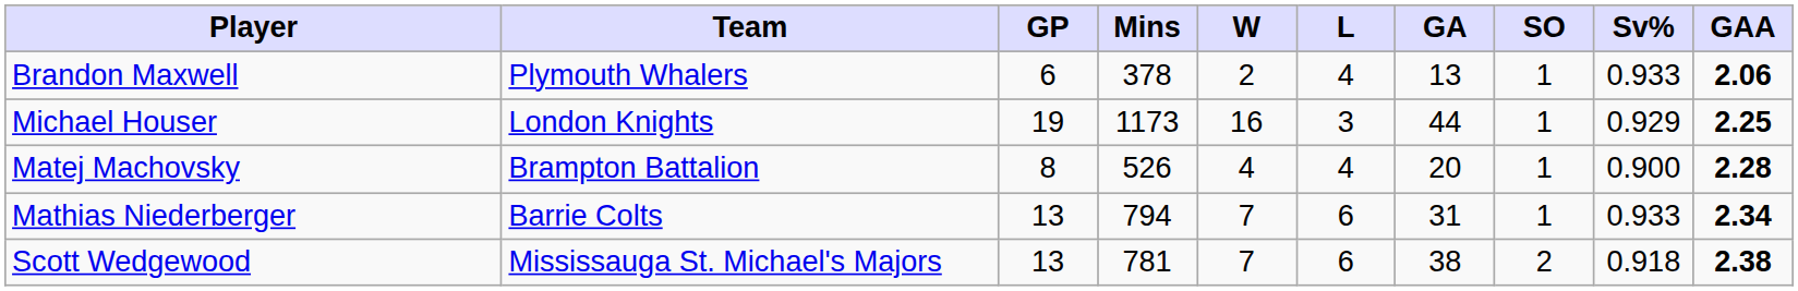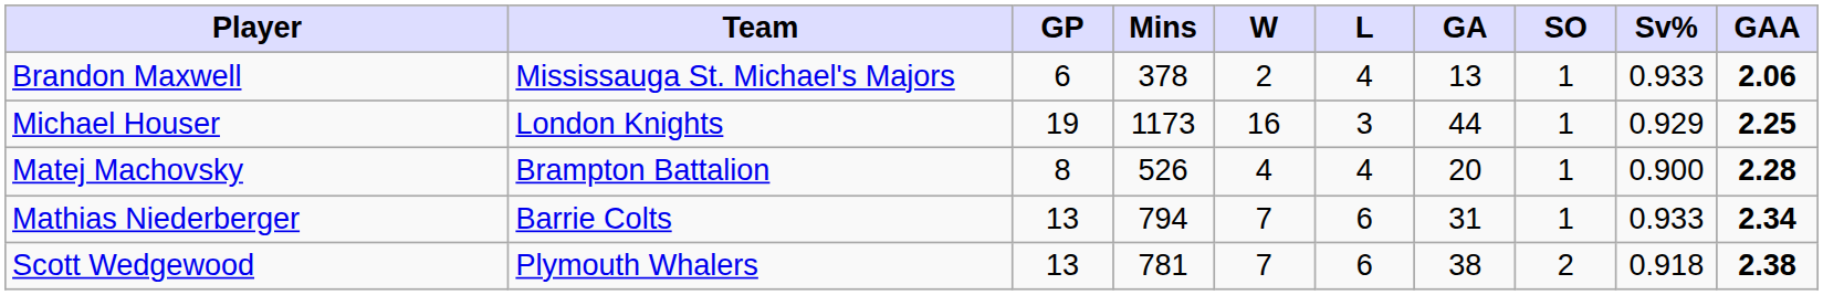 <table class="wikitable" style="text-align:center">
 <tr>
 <th style="background:#ddf; width:25%;">Player</th>
 <th style="background:#ddf; width:25%;">Team</th>
 <th style="background:#ddf; width:5%;">GP</th>
 <th style="background:#ddf; width:5%;">Mins</th>
 <th style="background:#ddf; width:5%;">W</th>
 <th style="background:#ddf; width:5%;">L</th>
 <th style="background:#ddf; width:5%;">GA</th>
 <th style="background:#ddf; width:5%;">SO</th>
 <th style="background:#ddf; width:5%;">Sv%</th>
 <th style="background:#ddf; width:5%;">GAA</th>
 </tr>
 <tr>
 <td align=left><a href='#'>Brandon Maxwell</a></td>
-<td align=left><a href='#'>Plymouth Whalers</a></td>
+<td align=left><a href='#'>Mississauga St. Michael's Majors</a></td>
 <td>6</td>
 <td>378</td>
 <td>2</td>
 <td>4</td>
 <td>13</td>
 <td>1</td>
 <td>0.933</td>
 <td><strong>2.06</strong></td>
 </tr>
 <tr>
 <td align=left><a href='#'>Michael Houser</a></td>
 <td align=left><a href='#'>London Knights</a></td>
 <td>19</td>
 <td>1173</td>
 <td>16</td>
 <td>3</td>
 <td>44</td>
 <td>1</td>
 <td>0.929</td>
 <td><strong>2.25</strong></td>
 </tr>
 <tr>
 <td align=left><a href='#'>Matej Machovsky</a></td>
 <td align=left><a href='#'>Brampton Battalion</a></td>
 <td>8</td>
 <td>526</td>
 <td>4</td>
 <td>4</td>
 <td>20</td>
 <td>1</td>
 <td>0.900</td>
 <td><strong>2.28</strong></td>
 </tr>
 <tr>
 <td align=left><a href='#'>Mathias Niederberger</a></td>
 <td align=left><a href='#'>Barrie Colts</a></td>
 <td>13</td>
 <td>794</td>
 <td>7</td>
 <td>6</td>
 <td>31</td>
 <td>1</td>
 <td>0.933</td>
 <td><strong>2.34</strong></td>
 </tr>
 <tr>
 <td align=left><a href='#'>Scott Wedgewood</a></td>
-<td align=left><a href='#'>Mississauga St. Michael's Majors</a></td>
+<td align=left><a href='#'>Plymouth Whalers</a></td>
 <td>13</td>
 <td>781</td>
 <td>7</td>
 <td>6</td>
 <td>38</td>
 <td>2</td>
 <td>0.918</td>
 <td><strong>2.38</strong></td>
 </tr>
 </table>
